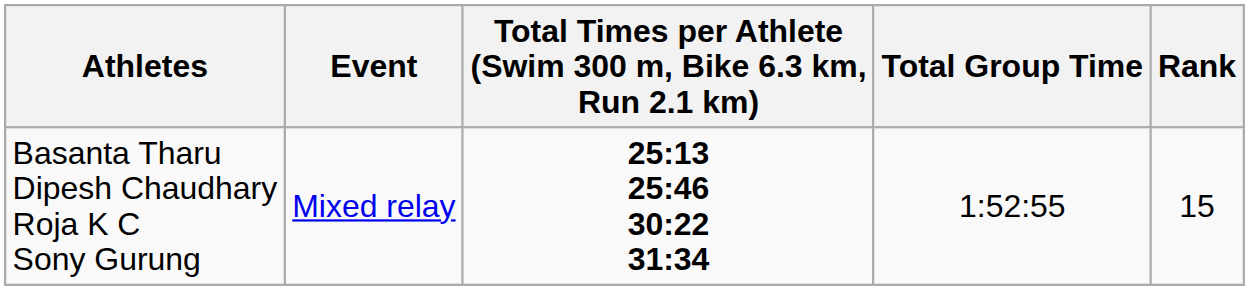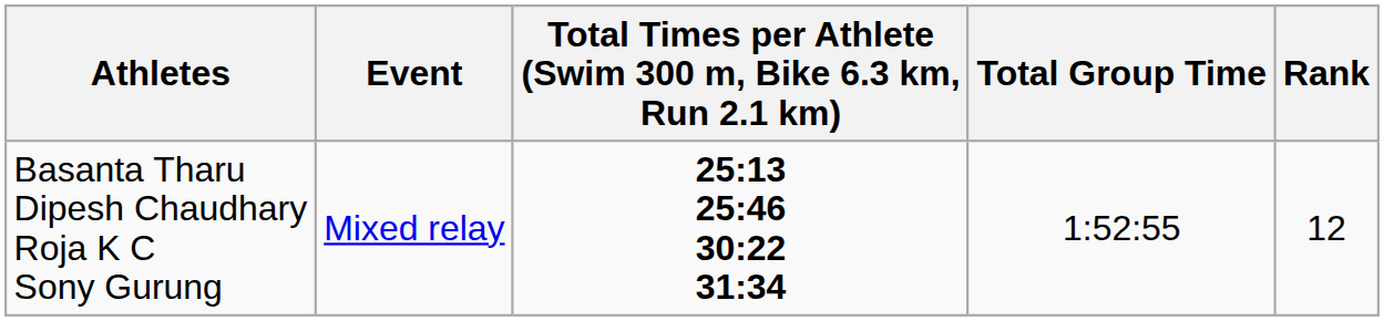 <table class=wikitable style=font-size:90%;text-align:center>
 <tr>
 <th>Athletes</th>
 <th>Event</th>
 <th>Total Times per Athlete<br>(Swim 300 m, Bike 6.3 km, <br> Run 2.1 km)</th>
 <th>Total Group Time</th>
 <th>Rank</th>
 </tr>
 <tr>
 <td align=left>Basanta Tharu<br>Dipesh Chaudhary<br>Roja K C<br>Sony Gurung</td>
 <td align=left><a href='#'>Mixed relay</a></td>
 <td><strong>25:13<br>25:46<br>30:22<br>31:34</strong></td>
 <td>1:52:55</td>
-<td>15</td>
+<td>12</td>
 </tr>
 </table>
